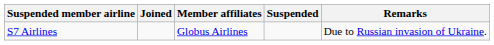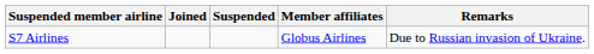 <table class="wikitable sortable toccolours">
 <tr>
 <th>Suspended member airline</th>
 <th>Joined</th>
+<th>Suspended</th>
 <th>Member affiliates</th>
-<th>Suspended</th>
 <th>Remarks</th>
 </tr>
 <tr>
 <td> <a href='#'>S7 Airlines</a></td>
 <td align=center></td>
+<td align=center></td>
 <td> <a href='#'>Globus Airlines</a></td>
-<td align=center></td>
 <td>Due to <a href='#'>Russian invasion of Ukraine</a>.</td>
 </tr>
 </table>
